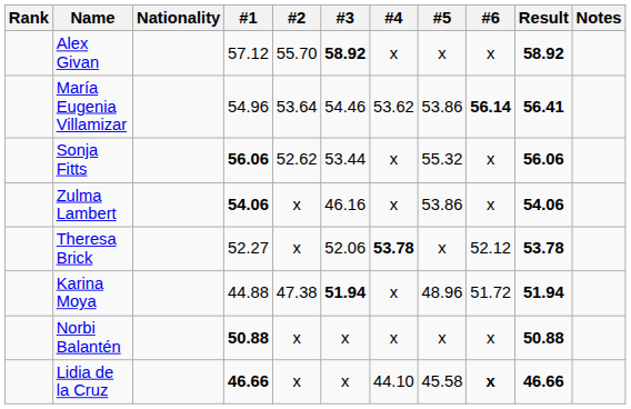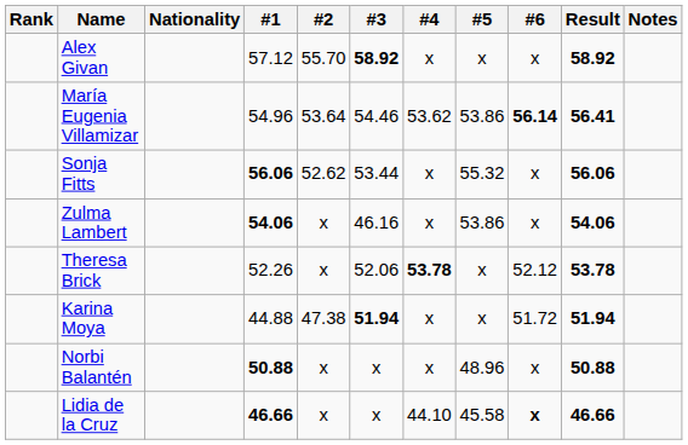 <table class="wikitable sortable" style="text-align:center">
 <tr>
 <th>Rank</th>
 <th>Name</th>
 <th>Nationality</th>
 <th>#1</th>
 <th>#2</th>
 <th>#3</th>
 <th>#4</th>
 <th>#5</th>
 <th>#6</th>
 <th>Result</th>
 <th>Notes</th>
 </tr>
 <tr>
 <td></td>
 <td align=left><a href='#'>Alex Givan</a></td>
 <td align=left></td>
 <td>57.12</td>
 <td>55.70</td>
 <td><strong>58.92</strong></td>
 <td>x</td>
 <td>x</td>
 <td>x</td>
 <td><strong>58.92</strong></td>
 <td></td>
 </tr>
 <tr>
 <td></td>
 <td align=left><a href='#'>María Eugenia Villamizar</a></td>
 <td align=left></td>
 <td>54.96</td>
 <td>53.64</td>
 <td>54.46</td>
 <td>53.62</td>
 <td>53.86</td>
 <td><strong>56.14</strong></td>
 <td><strong>56.41</strong></td>
 <td></td>
 </tr>
 <tr>
 <td></td>
 <td align=left><a href='#'>Sonja Fitts</a></td>
 <td align=left></td>
 <td><strong>56.06</strong></td>
 <td>52.62</td>
 <td>53.44</td>
 <td>x</td>
 <td>55.32</td>
 <td>x</td>
 <td><strong>56.06</strong></td>
 <td></td>
 </tr>
 <tr>
 <td></td>
 <td align=left><a href='#'>Zulma Lambert</a></td>
 <td align=left></td>
 <td><strong>54.06</strong></td>
 <td>x</td>
 <td>46.16</td>
 <td>x</td>
 <td>53.86</td>
 <td>x</td>
 <td><strong>54.06</strong></td>
 <td></td>
 </tr>
 <tr>
 <td></td>
 <td align=left><a href='#'>Theresa Brick</a></td>
 <td align=left></td>
-<td>52.27</td>
+<td>52.26</td>
 <td>x</td>
 <td>52.06</td>
 <td><strong>53.78</strong></td>
 <td>x</td>
 <td>52.12</td>
 <td><strong>53.78</strong></td>
 <td></td>
 </tr>
 <tr>
 <td></td>
 <td align=left><a href='#'>Karina Moya</a></td>
 <td align=left></td>
 <td>44.88</td>
 <td>47.38</td>
 <td><strong>51.94</strong></td>
 <td>x</td>
-<td>48.96</td>
+<td>x</td>
 <td>51.72</td>
 <td><strong>51.94</strong></td>
 <td></td>
 </tr>
 <tr>
 <td></td>
 <td align=left><a href='#'>Norbi Balantén</a></td>
 <td align=left></td>
 <td><strong>50.88</strong></td>
 <td>x</td>
 <td>x</td>
 <td>x</td>
-<td>x</td>
+<td>48.96</td>
 <td>x</td>
 <td><strong>50.88</strong></td>
 <td></td>
 </tr>
 <tr>
 <td></td>
 <td align=left><a href='#'>Lidia de la Cruz</a></td>
 <td align=left></td>
 <td><strong>46.66</strong></td>
 <td>x</td>
 <td>x</td>
 <td>44.10</td>
 <td>45.58</td>
 <td><strong>x</strong></td>
 <td><strong>46.66</strong></td>
 <td></td>
 </tr>
 </table>
